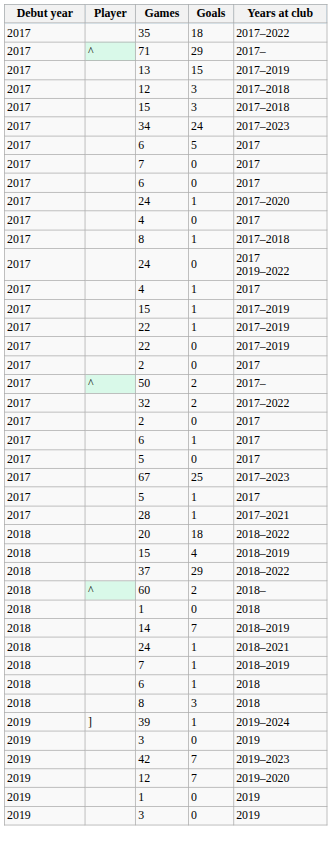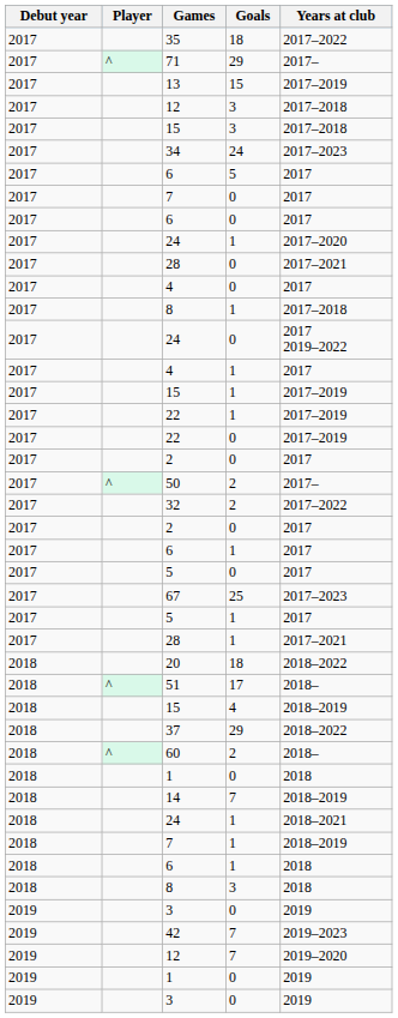 <table class="wikitable" style="width:70%;">
 <tr style="background:#87cefa;">
 <th>Debut year</th>
 <th>Player</th>
 <th>Games</th>
 <th>Goals</th>
 <th>Years at club</th>
 </tr>
 <tr>
 <td>2017</td>
 <td></td>
 <td>35</td>
 <td>18</td>
 <td>2017–2022</td>
 </tr>
 <tr>
 <td>2017</td>
 <td style="background:#D9F9E9">^</td>
 <td>71</td>
 <td>29</td>
 <td>2017–</td>
 </tr>
 <tr>
 <td>2017</td>
 <td></td>
 <td>13</td>
 <td>15</td>
 <td>2017–2019</td>
 </tr>
 <tr>
 <td>2017</td>
 <td></td>
 <td>12</td>
 <td>3</td>
 <td>2017–2018</td>
 </tr>
 <tr>
 <td>2017</td>
 <td></td>
 <td>15</td>
 <td>3</td>
 <td>2017–2018</td>
 </tr>
 <tr>
 <td>2017</td>
 <td></td>
 <td>34</td>
 <td>24</td>
 <td>2017–2023</td>
 </tr>
 <tr>
 <td>2017</td>
 <td></td>
 <td>6</td>
 <td>5</td>
 <td>2017</td>
 </tr>
 <tr>
 <td>2017</td>
 <td></td>
 <td>7</td>
 <td>0</td>
 <td>2017</td>
 </tr>
 <tr>
 <td>2017</td>
 <td></td>
 <td>6</td>
 <td>0</td>
 <td>2017</td>
 </tr>
 <tr>
 <td>2017</td>
 <td></td>
 <td>24</td>
 <td>1</td>
 <td>2017–2020</td>
+</tr>
+<tr>
+<td>2017</td>
+<td></td>
+<td>28</td>
+<td>0</td>
+<td>2017–2021</td>
 </tr>
 <tr>
 <td>2017</td>
 <td></td>
 <td>4</td>
 <td>0</td>
 <td>2017</td>
 </tr>
 <tr>
 <td>2017</td>
 <td></td>
 <td>8</td>
 <td>1</td>
 <td>2017–2018</td>
 </tr>
 <tr>
 <td>2017</td>
 <td></td>
 <td>24</td>
 <td>0</td>
 <td>2017<br>2019–2022</td>
 </tr>
 <tr>
 <td>2017</td>
 <td></td>
 <td>4</td>
 <td>1</td>
 <td>2017</td>
 </tr>
 <tr>
 <td>2017</td>
 <td></td>
 <td>15</td>
 <td>1</td>
 <td>2017–2019</td>
 </tr>
 <tr>
 <td>2017</td>
 <td></td>
 <td>22</td>
 <td>1</td>
 <td>2017–2019</td>
 </tr>
 <tr>
 <td>2017</td>
 <td></td>
 <td>22</td>
 <td>0</td>
 <td>2017–2019</td>
 </tr>
 <tr>
 <td>2017</td>
 <td></td>
 <td>2</td>
 <td>0</td>
 <td>2017</td>
 </tr>
 <tr>
 <td>2017</td>
 <td style="background:#D9F9E9">^</td>
 <td>50</td>
 <td>2</td>
 <td>2017–</td>
 </tr>
 <tr>
 <td>2017</td>
 <td></td>
 <td>32</td>
 <td>2</td>
 <td>2017–2022</td>
 </tr>
 <tr>
 <td>2017</td>
 <td></td>
 <td>2</td>
 <td>0</td>
 <td>2017</td>
 </tr>
 <tr>
 <td>2017</td>
 <td></td>
 <td>6</td>
 <td>1</td>
 <td>2017</td>
 </tr>
 <tr>
 <td>2017</td>
 <td></td>
 <td>5</td>
 <td>0</td>
 <td>2017</td>
 </tr>
 <tr>
 <td>2017</td>
 <td></td>
 <td>67</td>
 <td>25</td>
 <td>2017–2023</td>
 </tr>
 <tr>
 <td>2017</td>
 <td></td>
 <td>5</td>
 <td>1</td>
 <td>2017</td>
 </tr>
 <tr>
 <td>2017</td>
 <td></td>
 <td>28</td>
 <td>1</td>
 <td>2017–2021</td>
 </tr>
 <tr>
 <td>2018</td>
 <td></td>
 <td>20</td>
 <td>18</td>
 <td>2018–2022</td>
 </tr>
 <tr>
 <td>2018</td>
+<td style="background:#D9F9E9">^</td>
+<td>51</td>
+<td>17</td>
+<td>2018–</td>
+</tr>
+<tr>
+<td>2018</td>
 <td></td>
 <td>15</td>
 <td>4</td>
 <td>2018–2019</td>
 </tr>
 <tr>
 <td>2018</td>
 <td></td>
 <td>37</td>
 <td>29</td>
 <td>2018–2022</td>
 </tr>
 <tr>
 <td>2018</td>
 <td style="background:#D9F9E9">^</td>
 <td>60</td>
 <td>2</td>
 <td>2018–</td>
 </tr>
 <tr>
 <td>2018</td>
 <td></td>
 <td>1</td>
 <td>0</td>
 <td>2018</td>
 </tr>
 <tr>
 <td>2018</td>
 <td></td>
 <td>14</td>
 <td>7</td>
 <td>2018–2019</td>
 </tr>
 <tr>
 <td>2018</td>
 <td></td>
 <td>24</td>
 <td>1</td>
 <td>2018–2021</td>
 </tr>
 <tr>
 <td>2018</td>
 <td></td>
 <td>7</td>
 <td>1</td>
 <td>2018–2019</td>
 </tr>
 <tr>
 <td>2018</td>
 <td></td>
 <td>6</td>
 <td>1</td>
 <td>2018</td>
 </tr>
 <tr>
 <td>2018</td>
 <td></td>
 <td>8</td>
 <td>3</td>
 <td>2018</td>
 </tr>
 <tr>
 <td>2019</td>
-<td>]</td>
-<td>39</td>
-<td>1</td>
-<td>2019–2024</td>
-</tr>
-<tr>
-<td>2019</td>
 <td></td>
 <td>3</td>
 <td>0</td>
 <td>2019</td>
 </tr>
 <tr>
 <td>2019</td>
 <td></td>
 <td>42</td>
 <td>7</td>
 <td>2019–2023</td>
 </tr>
 <tr>
 <td>2019</td>
 <td></td>
 <td>12</td>
 <td>7</td>
 <td>2019–2020</td>
 </tr>
 <tr>
 <td>2019</td>
 <td></td>
 <td>1</td>
 <td>0</td>
 <td>2019</td>
 </tr>
 <tr>
 <td>2019</td>
 <td></td>
 <td>3</td>
 <td>0</td>
 <td>2019</td>
 </tr>
 </table>
